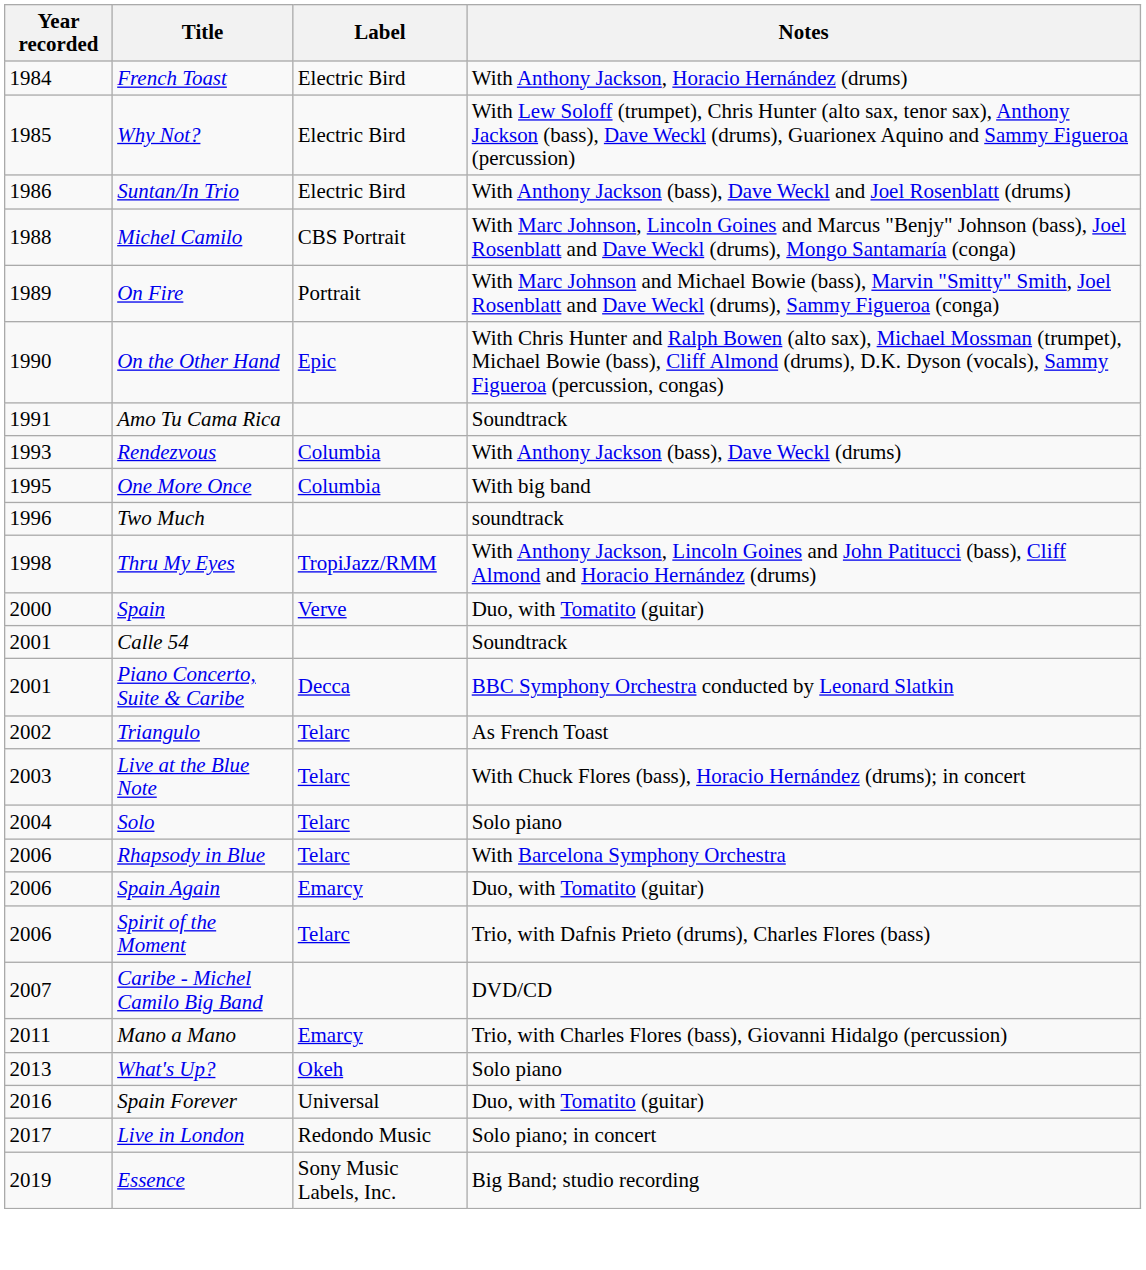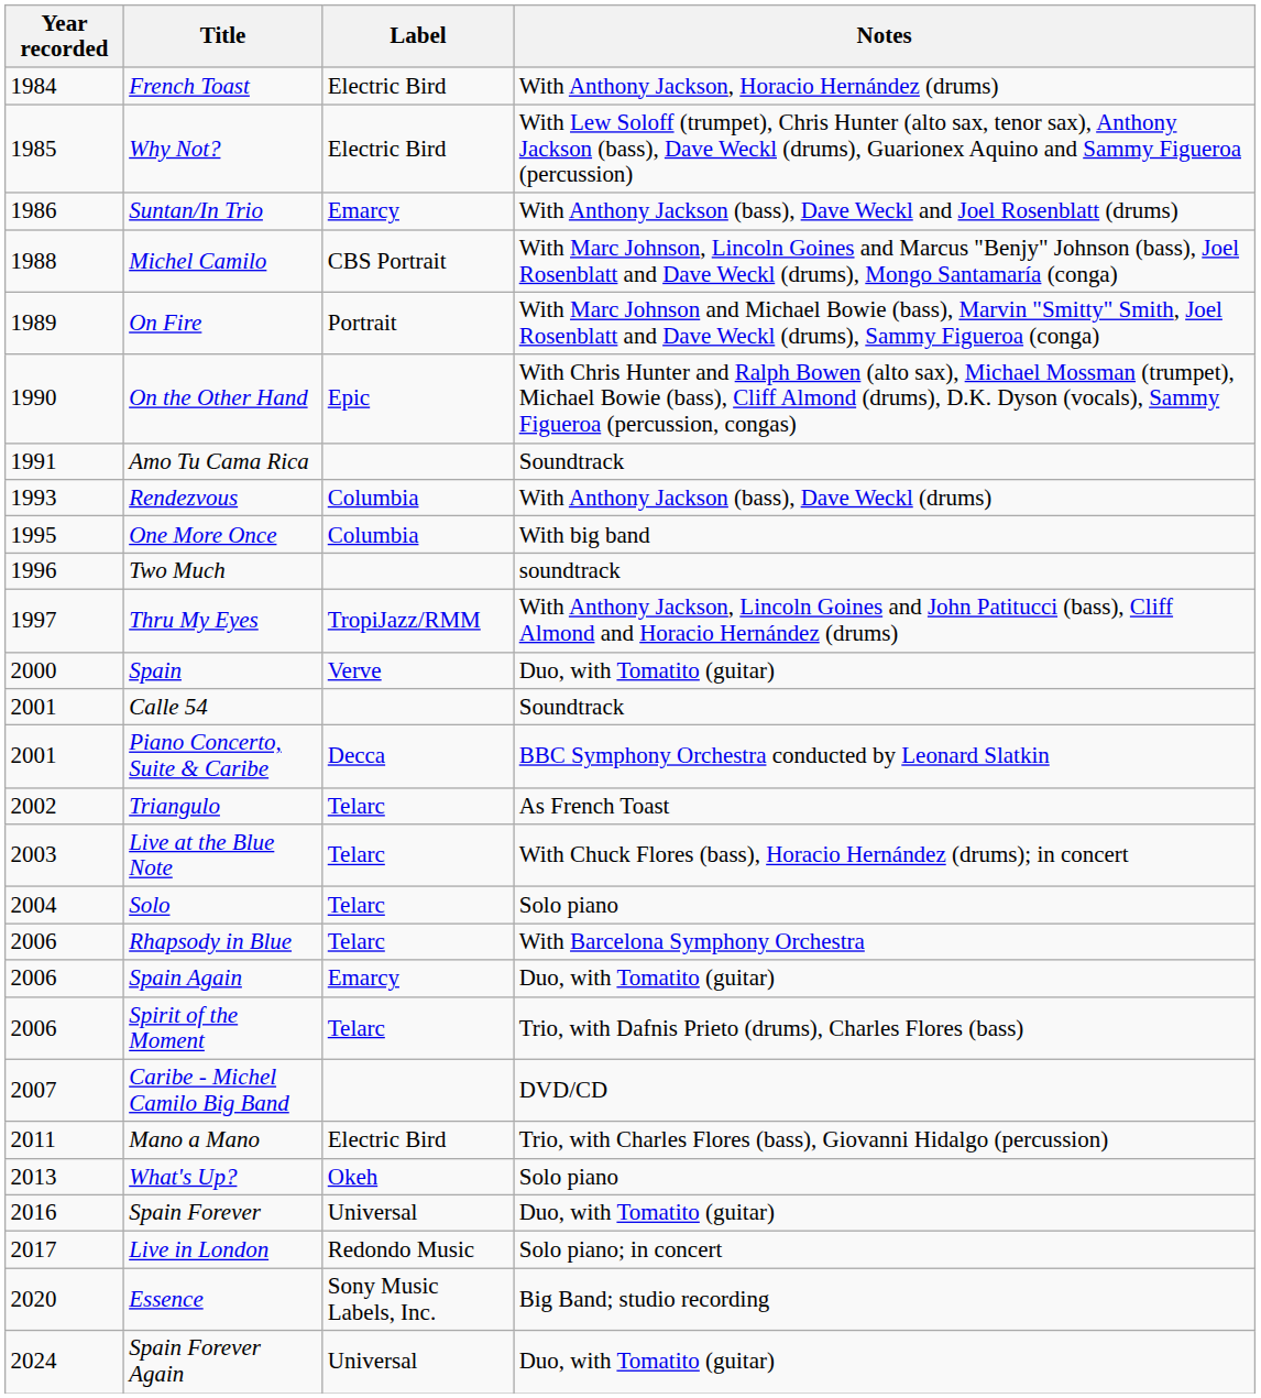 <table class="wikitable sortable">
 <tr>
 <th>Year recorded</th>
 <th>Title</th>
 <th>Label</th>
 <th>Notes</th>
 </tr>
 <tr>
 <td>1984</td>
 <td><em><a href='#'>French Toast</a></em></td>
 <td>Electric Bird</td>
 <td>With <a href='#'>Anthony Jackson</a>, <a href='#'>Horacio Hernández</a> (drums)</td>
 </tr>
 <tr>
 <td>1985</td>
 <td><em><a href='#'>Why Not?</a></em></td>
 <td>Electric Bird</td>
 <td>With <a href='#'>Lew Soloff</a> (trumpet), Chris Hunter (alto sax, tenor sax), <a href='#'>Anthony Jackson</a> (bass), <a href='#'>Dave Weckl</a> (drums), Guarionex Aquino and <a href='#'>Sammy Figueroa</a> (percussion)</td>
 </tr>
 <tr>
 <td>1986</td>
 <td><em><a href='#'>Suntan/In Trio</a></em></td>
-<td>Electric Bird</td>
+<td><a href='#'>Emarcy</a></td>
 <td>With <a href='#'>Anthony Jackson</a> (bass), <a href='#'>Dave Weckl</a> and <a href='#'>Joel Rosenblatt</a> (drums)</td>
 </tr>
 <tr>
 <td>1988</td>
 <td><em><a href='#'>Michel Camilo</a></em></td>
 <td>CBS Portrait</td>
 <td>With <a href='#'>Marc Johnson</a>, <a href='#'>Lincoln Goines</a> and Marcus "Benjy" Johnson (bass), <a href='#'>Joel Rosenblatt</a> and <a href='#'>Dave Weckl</a> (drums), <a href='#'>Mongo Santamaría</a> (conga)</td>
 </tr>
 <tr>
 <td>1989</td>
 <td><em><a href='#'>On Fire</a></em></td>
 <td>Portrait</td>
 <td>With <a href='#'>Marc Johnson</a> and Michael Bowie (bass), <a href='#'>Marvin "Smitty" Smith</a>, <a href='#'>Joel Rosenblatt</a> and <a href='#'>Dave Weckl</a> (drums), <a href='#'>Sammy Figueroa</a> (conga)</td>
 </tr>
 <tr>
 <td>1990</td>
 <td><em><a href='#'>On the Other Hand</a></em></td>
 <td><a href='#'>Epic</a></td>
 <td>With Chris Hunter and <a href='#'>Ralph Bowen</a> (alto sax), <a href='#'>Michael Mossman</a> (trumpet), Michael Bowie (bass), <a href='#'>Cliff Almond</a> (drums), D.K. Dyson (vocals), <a href='#'>Sammy Figueroa</a> (percussion, congas)</td>
 </tr>
 <tr>
 <td>1991</td>
 <td><em>Amo Tu Cama Rica</em></td>
 <td></td>
 <td>Soundtrack</td>
 </tr>
 <tr>
 <td>1993</td>
 <td><em><a href='#'>Rendezvous</a></em></td>
 <td><a href='#'>Columbia</a></td>
 <td>With <a href='#'>Anthony Jackson</a> (bass), <a href='#'>Dave Weckl</a> (drums)</td>
 </tr>
 <tr>
 <td>1995</td>
 <td><em><a href='#'>One More Once</a></em></td>
 <td><a href='#'>Columbia</a></td>
 <td>With big band</td>
 </tr>
 <tr>
 <td>1996</td>
 <td><em>Two Much</em></td>
 <td></td>
 <td>soundtrack</td>
 </tr>
 <tr>
-<td>1998</td>
+<td>1997</td>
 <td><em><a href='#'>Thru My Eyes</a></em></td>
 <td><a href='#'>TropiJazz/RMM</a></td>
 <td>With <a href='#'>Anthony Jackson</a>, <a href='#'>Lincoln Goines</a> and <a href='#'>John Patitucci</a> (bass), <a href='#'>Cliff Almond</a> and <a href='#'>Horacio Hernández</a> (drums)</td>
 </tr>
 <tr>
 <td>2000</td>
 <td><em><a href='#'>Spain</a></em></td>
 <td><a href='#'>Verve</a></td>
 <td>Duo, with <a href='#'>Tomatito</a> (guitar)</td>
 </tr>
 <tr>
 <td>2001</td>
 <td><em>Calle 54</em></td>
 <td></td>
 <td>Soundtrack</td>
 </tr>
 <tr>
 <td>2001</td>
 <td><em><a href='#'>Piano Concerto, Suite & Caribe</a></em></td>
 <td><a href='#'>Decca</a></td>
 <td><a href='#'>BBC Symphony Orchestra</a> conducted by <a href='#'>Leonard Slatkin</a></td>
 </tr>
 <tr>
 <td>2002</td>
 <td><em><a href='#'>Triangulo</a></em></td>
 <td><a href='#'>Telarc</a></td>
 <td>As French Toast</td>
 </tr>
 <tr>
 <td>2003</td>
 <td><em><a href='#'>Live at the Blue Note</a></em></td>
 <td><a href='#'>Telarc</a></td>
 <td>With Chuck Flores (bass), <a href='#'>Horacio Hernández</a> (drums); in concert</td>
 </tr>
 <tr>
 <td>2004</td>
 <td><em><a href='#'>Solo</a></em></td>
 <td><a href='#'>Telarc</a></td>
 <td>Solo piano</td>
 </tr>
 <tr>
 <td>2006</td>
 <td><em><a href='#'>Rhapsody in Blue</a></em></td>
 <td><a href='#'>Telarc</a></td>
 <td>With <a href='#'>Barcelona Symphony Orchestra</a></td>
 </tr>
 <tr>
 <td>2006</td>
 <td><em><a href='#'>Spain Again</a></em></td>
 <td><a href='#'>Emarcy</a></td>
 <td>Duo, with <a href='#'>Tomatito</a> (guitar)</td>
 </tr>
 <tr>
 <td>2006</td>
 <td><em><a href='#'>Spirit of the Moment</a></em></td>
 <td><a href='#'>Telarc</a></td>
 <td>Trio, with Dafnis Prieto (drums), Charles Flores (bass)</td>
 </tr>
 <tr>
 <td>2007</td>
 <td><em><a href='#'>Caribe - Michel Camilo Big Band</a></em></td>
 <td></td>
 <td>DVD/CD</td>
 </tr>
 <tr>
 <td>2011</td>
 <td><em>Mano a Mano</em></td>
-<td><a href='#'>Emarcy</a></td>
+<td>Electric Bird</td>
 <td>Trio, with Charles Flores (bass), Giovanni Hidalgo (percussion)</td>
 </tr>
 <tr>
 <td>2013</td>
 <td><em><a href='#'>What's Up?</a></em></td>
 <td><a href='#'>Okeh</a></td>
 <td>Solo piano</td>
 </tr>
 <tr>
 <td>2016</td>
 <td><em>Spain Forever</em></td>
 <td>Universal</td>
 <td>Duo, with <a href='#'>Tomatito</a> (guitar)</td>
 </tr>
 <tr>
 <td>2017</td>
 <td><em><a href='#'>Live in London</a></em></td>
 <td>Redondo Music</td>
 <td>Solo piano; in concert</td>
 </tr>
 <tr>
-<td>2019</td>
+<td>2020</td>
 <td><em><a href='#'>Essence</a></em></td>
 <td>Sony Music Labels, Inc.</td>
 <td>Big Band; studio recording</td>
 </tr>
+<tr>
+<td>2024</td>
+<td><em>Spain Forever Again</em></td>
+<td>Universal</td>
+<td>Duo, with <a href='#'>Tomatito</a> (guitar)</td>
+</tr>
 </table>
